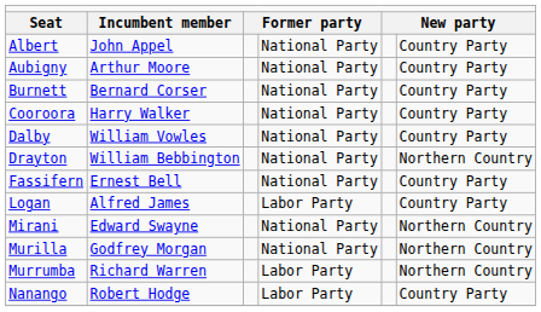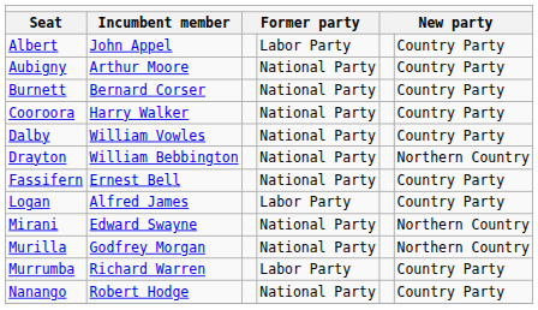 <table class="wikitable">
 <tr>
 <td colspan=7></td>
 </tr>
 <tr>
 <th>Seat</th>
 <th>Incumbent member</th>
 <th colspan=2>Former party</th>
 <th colspan=2>New party</th>
 </tr>
 <tr>
 <td><a href='#'>Albert</a></td>
 <td><a href='#'>John Appel</a></td>
 <td> </td>
-<td>National Party</td>
+<td>Labor Party</td>
 <td> </td>
 <td>Country Party</td>
 </tr>
 <tr>
 <td><a href='#'>Aubigny</a></td>
 <td><a href='#'>Arthur Moore</a></td>
 <td> </td>
 <td>National Party</td>
 <td> </td>
 <td>Country Party</td>
 </tr>
 <tr>
 <td><a href='#'>Burnett</a></td>
 <td><a href='#'>Bernard Corser</a></td>
 <td> </td>
 <td>National Party</td>
 <td> </td>
 <td>Country Party</td>
 </tr>
 <tr>
 <td><a href='#'>Cooroora</a></td>
 <td><a href='#'>Harry Walker</a></td>
 <td> </td>
 <td>National Party</td>
 <td> </td>
 <td>Country Party</td>
 </tr>
 <tr>
 <td><a href='#'>Dalby</a></td>
 <td><a href='#'>William Vowles</a></td>
 <td> </td>
 <td>National Party</td>
 <td> </td>
 <td>Country Party</td>
 </tr>
 <tr>
 <td><a href='#'>Drayton</a></td>
 <td><a href='#'>William Bebbington</a></td>
 <td> </td>
 <td>National Party</td>
 <td> </td>
 <td>Northern Country</td>
 </tr>
 <tr>
 <td><a href='#'>Fassifern</a></td>
 <td><a href='#'>Ernest Bell</a></td>
 <td> </td>
 <td>National Party</td>
 <td> </td>
 <td>Country Party</td>
 </tr>
 <tr>
 <td><a href='#'>Logan</a></td>
 <td><a href='#'>Alfred James</a></td>
 <td> </td>
 <td>Labor Party</td>
 <td> </td>
 <td>Country Party</td>
 </tr>
 <tr>
 <td><a href='#'>Mirani</a></td>
 <td><a href='#'>Edward Swayne</a></td>
 <td> </td>
 <td>National Party</td>
 <td> </td>
 <td>Northern Country</td>
 </tr>
 <tr>
 <td><a href='#'>Murilla</a></td>
 <td><a href='#'>Godfrey Morgan</a></td>
 <td> </td>
 <td>National Party</td>
 <td> </td>
 <td>Northern Country</td>
 </tr>
 <tr>
 <td><a href='#'>Murrumba</a></td>
 <td><a href='#'>Richard Warren</a></td>
 <td> </td>
 <td>Labor Party</td>
 <td> </td>
-<td>Northern Country</td>
+<td>Country Party</td>
 </tr>
 <tr>
 <td><a href='#'>Nanango</a></td>
 <td><a href='#'>Robert Hodge</a></td>
 <td> </td>
-<td>Labor Party</td>
+<td>National Party</td>
 <td> </td>
 <td>Country Party</td>
 </tr>
 <tr>
 </tr>
 </table>
